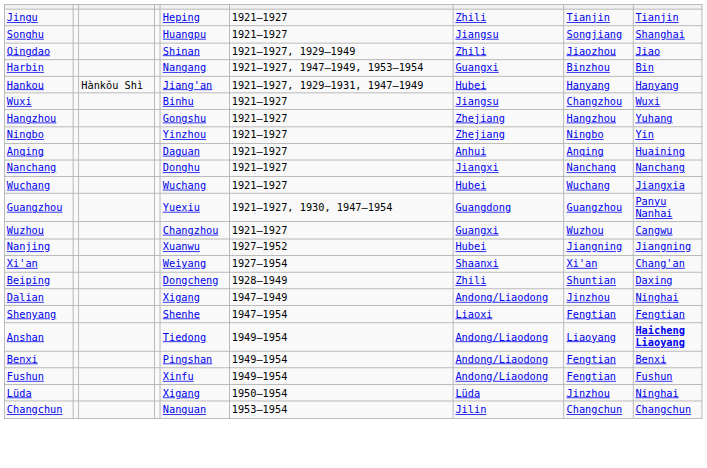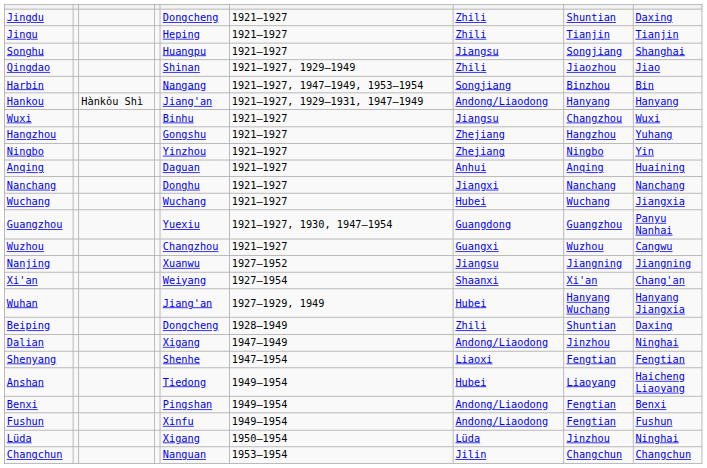 <table class="wikitable sortable" width=100% style="font-size: 100%;" align="center">
 <tr>
 <th></th>
 <th></th>
 <th></th>
 <th></th>
 <th></th>
 <th></th>
 <th></th>
 <th></th>
 <th></th>
+</tr>
+<tr>
+<td><a href='#'>Jingdu</a></td>
+<td></td>
+<td></td>
+<td> </td>
+<td><a href='#'>Dongcheng</a></td>
+<td>1921–1927</td>
+<td><a href='#'>Zhili</a><br></td>
+<td><a href='#'>Shuntian</a></td>
+<td><a href='#'>Daxing</a></td>
 </tr>
 <tr>
 <td><a href='#'>Jingu</a></td>
 <td></td>
 <td></td>
 <td> </td>
 <td><a href='#'>Heping</a></td>
 <td>1921–1927</td>
 <td><a href='#'>Zhili</a><br></td>
 <td><a href='#'>Tianjin</a></td>
 <td><a href='#'>Tianjin</a></td>
 </tr>
 <tr>
 <td><a href='#'>Songhu</a></td>
 <td></td>
 <td></td>
 <td> </td>
 <td><a href='#'>Huangpu</a></td>
 <td>1921–1927</td>
 <td><a href='#'>Jiangsu</a></td>
 <td><a href='#'>Songjiang</a></td>
 <td><a href='#'>Shanghai</a></td>
 </tr>
 <tr>
 <td><a href='#'>Qingdao</a></td>
 <td></td>
 <td></td>
 <td> </td>
 <td><a href='#'>Shinan</a></td>
 <td>1921–1927, 1929–1949</td>
 <td><a href='#'>Zhili</a><br></td>
 <td><a href='#'>Jiaozhou</a></td>
 <td><a href='#'>Jiao</a></td>
 </tr>
 <tr>
 <td><a href='#'>Harbin</a></td>
 <td></td>
 <td></td>
 <td> </td>
 <td><a href='#'>Nangang</a></td>
 <td>1921–1927, 1947–1949, 1953–1954</td>
-<td><a href='#'>Guangxi</a></td>
+<td><a href='#'>Songjiang</a><br></td>
 <td><a href='#'>Binzhou</a></td>
 <td><a href='#'>Bin</a></td>
 </tr>
 <tr>
 <td><a href='#'>Hankou</a></td>
 <td></td>
 <td>Hànkǒu Shì</td>
 <td> </td>
 <td><a href='#'>Jiang'an</a></td>
 <td>1921–1927, 1929–1931, 1947–1949</td>
-<td><a href='#'>Hubei</a></td>
+<td><a href='#'>Andong/Liaodong</a><br></td>
 <td><a href='#'>Hanyang</a></td>
 <td><a href='#'>Hanyang</a></td>
 </tr>
 <tr>
 <td><a href='#'>Wuxi</a></td>
 <td></td>
 <td></td>
 <td> </td>
 <td><a href='#'>Binhu</a></td>
 <td>1921–1927</td>
 <td><a href='#'>Jiangsu</a></td>
 <td><a href='#'>Changzhou</a></td>
 <td><a href='#'>Wuxi</a></td>
 </tr>
 <tr>
 <td><a href='#'>Hangzhou</a></td>
 <td></td>
 <td></td>
 <td> </td>
 <td><a href='#'>Gongshu</a></td>
 <td>1921–1927</td>
 <td><a href='#'>Zhejiang</a></td>
 <td><a href='#'>Hangzhou</a></td>
 <td><a href='#'>Yuhang</a></td>
 </tr>
 <tr>
 <td><a href='#'>Ningbo</a></td>
 <td></td>
 <td></td>
 <td> </td>
 <td><a href='#'>Yinzhou</a></td>
 <td>1921–1927</td>
 <td><a href='#'>Zhejiang</a></td>
 <td><a href='#'>Ningbo</a></td>
 <td><a href='#'>Yin</a></td>
 </tr>
 <tr>
 <td><a href='#'>Anqing</a></td>
 <td></td>
 <td></td>
 <td> </td>
 <td><a href='#'>Daguan</a></td>
 <td>1921–1927</td>
 <td><a href='#'>Anhui</a></td>
 <td><a href='#'>Anqing</a></td>
 <td><a href='#'>Huaining</a></td>
 </tr>
 <tr>
 <td><a href='#'>Nanchang</a></td>
 <td></td>
 <td></td>
 <td> </td>
 <td><a href='#'>Donghu</a></td>
 <td>1921–1927</td>
 <td><a href='#'>Jiangxi</a></td>
 <td><a href='#'>Nanchang</a></td>
 <td><a href='#'>Nanchang</a></td>
 </tr>
 <tr>
 <td><a href='#'>Wuchang</a></td>
 <td></td>
 <td></td>
 <td> </td>
 <td><a href='#'>Wuchang</a></td>
 <td>1921–1927</td>
 <td><a href='#'>Hubei</a></td>
 <td><a href='#'>Wuchang</a></td>
 <td><a href='#'>Jiangxia</a></td>
 </tr>
 <tr>
 <td><a href='#'>Guangzhou</a></td>
 <td></td>
 <td></td>
 <td> </td>
 <td><a href='#'>Yuexiu</a></td>
 <td>1921–1927, 1930, 1947–1954</td>
 <td><a href='#'>Guangdong</a></td>
 <td><a href='#'>Guangzhou</a></td>
 <td><a href='#'>Panyu</a><br><a href='#'>Nanhai</a></td>
 </tr>
 <tr>
 <td><a href='#'>Wuzhou</a></td>
 <td></td>
 <td></td>
 <td> </td>
 <td><a href='#'>Changzhou</a></td>
 <td>1921–1927</td>
 <td><a href='#'>Guangxi</a></td>
 <td><a href='#'>Wuzhou</a></td>
 <td><a href='#'>Cangwu</a></td>
 </tr>
 <tr>
 <td><a href='#'>Nanjing</a></td>
 <td></td>
 <td></td>
 <td> </td>
 <td><a href='#'>Xuanwu</a></td>
 <td>1927–1952</td>
-<td><a href='#'>Hubei</a></td>
+<td><a href='#'>Jiangsu</a></td>
 <td><a href='#'>Jiangning</a></td>
 <td><a href='#'>Jiangning</a></td>
 </tr>
 <tr>
 <td><a href='#'>Xi'an</a></td>
 <td></td>
 <td></td>
 <td> </td>
 <td><a href='#'>Weiyang</a></td>
 <td>1927–1954</td>
 <td><a href='#'>Shaanxi</a></td>
 <td><a href='#'>Xi'an</a></td>
 <td><a href='#'>Chang'an</a></td>
+</tr>
+<tr>
+<td><a href='#'>Wuhan</a></td>
+<td></td>
+<td></td>
+<td> </td>
+<td><a href='#'>Jiang'an</a></td>
+<td>1927–1929, 1949</td>
+<td><a href='#'>Hubei</a></td>
+<td><a href='#'>Hanyang</a><br><a href='#'>Wuchang</a></td>
+<td><a href='#'>Hanyang</a><br><a href='#'>Jiangxia</a></td>
 </tr>
 <tr>
 <td><a href='#'>Beiping</a></td>
 <td></td>
 <td></td>
 <td> </td>
 <td><a href='#'>Dongcheng</a></td>
 <td>1928–1949</td>
 <td><a href='#'>Zhili</a><br></td>
 <td><a href='#'>Shuntian</a></td>
 <td><a href='#'>Daxing</a></td>
 </tr>
 <tr>
 <td><a href='#'>Dalian</a></td>
 <td></td>
 <td></td>
 <td> </td>
 <td><a href='#'>Xigang</a></td>
 <td>1947–1949</td>
 <td><a href='#'>Andong/Liaodong</a><br></td>
 <td><a href='#'>Jinzhou</a></td>
 <td><a href='#'>Ninghai</a></td>
 </tr>
 <tr>
 <td><a href='#'>Shenyang</a></td>
 <td></td>
 <td></td>
 <td> </td>
 <td><a href='#'>Shenhe</a></td>
 <td>1947–1954</td>
 <td><a href='#'>Liaoxi</a><br></td>
 <td><a href='#'>Fengtian</a></td>
 <td><a href='#'>Fengtian</a></td>
 </tr>
 <tr>
 <td><a href='#'>Anshan</a></td>
 <td></td>
 <td></td>
 <td> </td>
 <td><a href='#'>Tiedong</a></td>
 <td>1949–1954</td>
-<td><a href='#'>Andong/Liaodong</a><br></td>
+<td><a href='#'>Hubei</a></td>
 <td><a href='#'>Liaoyang</a></td>
-<td><strong><a href='#'>Haicheng</a><br><a href='#'>Liaoyang</a></strong></td>
+<td><a href='#'>Haicheng</a><br><a href='#'>Liaoyang</a></td>
 </tr>
 <tr>
 <td><a href='#'>Benxi</a></td>
 <td></td>
 <td></td>
 <td> </td>
 <td><a href='#'>Pingshan</a></td>
 <td>1949–1954</td>
 <td><a href='#'>Andong/Liaodong</a><br></td>
 <td><a href='#'>Fengtian</a></td>
 <td><a href='#'>Benxi</a></td>
 </tr>
 <tr>
 <td><a href='#'>Fushun</a></td>
 <td></td>
 <td></td>
 <td> </td>
 <td><a href='#'>Xinfu</a></td>
 <td>1949–1954</td>
 <td><a href='#'>Andong/Liaodong</a><br></td>
 <td><a href='#'>Fengtian</a></td>
 <td><a href='#'>Fushun</a></td>
 </tr>
 <tr>
 <td><a href='#'>Lüda</a></td>
 <td></td>
 <td></td>
 <td> </td>
 <td><a href='#'>Xigang</a></td>
 <td>1950–1954</td>
 <td><a href='#'>Lüda</a><br></td>
 <td><a href='#'>Jinzhou</a></td>
 <td><a href='#'>Ninghai</a></td>
 </tr>
 <tr>
 <td><a href='#'>Changchun</a></td>
 <td></td>
 <td></td>
 <td> </td>
 <td><a href='#'>Nanguan</a></td>
 <td>1953–1954</td>
 <td><a href='#'>Jilin</a></td>
 <td><a href='#'>Changchun</a></td>
 <td><a href='#'>Changchun</a></td>
 </tr>
 </table>
